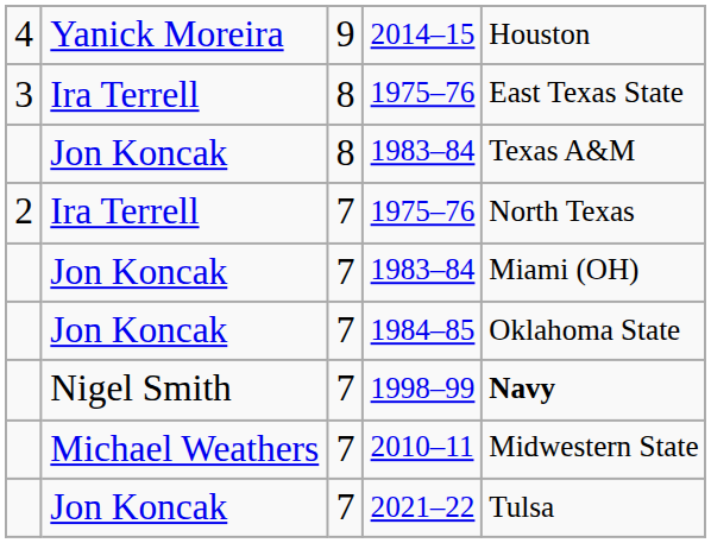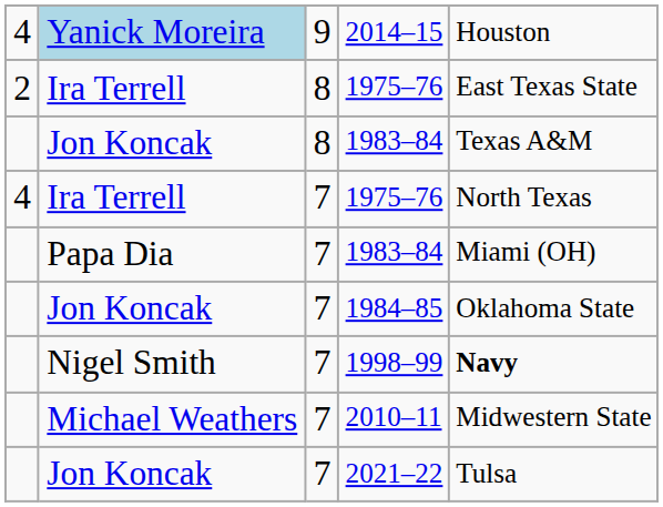 <table class="wikitable">
 <tr>
 </tr>
 <tr>
 <td>4</td>
-<td><a href='#'>Yanick Moreira</a></td>
+<td style="background: lightblue;"><a href='#'>Yanick Moreira</a></td>
 <td>9</td>
 <td style="font-size:80%;"><a href='#'>2014–15</a></td>
 <td style="font-size:80%;">Houston</td>
 </tr>
 <tr>
-<td>3</td>
+<td>2</td>
 <td><a href='#'>Ira Terrell</a></td>
 <td>8</td>
 <td style="font-size:80%;"><a href='#'>1975–76</a></td>
 <td style="font-size:80%;">East Texas State</td>
 </tr>
 <tr>
 <td></td>
 <td><a href='#'>Jon Koncak</a></td>
 <td>8</td>
 <td style="font-size:80%;"><a href='#'>1983–84</a></td>
 <td style="font-size:80%;">Texas A&M</td>
 </tr>
 <tr>
-<td>2</td>
+<td>4</td>
 <td><a href='#'>Ira Terrell</a></td>
 <td>7</td>
 <td style="font-size:80%;"><a href='#'>1975–76</a></td>
 <td style="font-size:80%;">North Texas</td>
 </tr>
 <tr>
 <td></td>
-<td><a href='#'>Jon Koncak</a></td>
+<td>Papa Dia</td>
 <td>7</td>
 <td style="font-size:80%;"><a href='#'>1983–84</a></td>
 <td style="font-size:80%;">Miami (OH)</td>
 </tr>
 <tr>
 <td></td>
 <td><a href='#'>Jon Koncak</a></td>
 <td>7</td>
 <td style="font-size:80%;"><a href='#'>1984–85</a></td>
 <td style="font-size:80%;">Oklahoma State</td>
 </tr>
 <tr>
 <td></td>
 <td>Nigel Smith</td>
 <td>7</td>
 <td style="font-size:80%;"><a href='#'>1998–99</a></td>
 <td style="font-size:80%;"><strong>Navy</strong></td>
 </tr>
 <tr>
 <td></td>
 <td><a href='#'>Michael Weathers</a></td>
 <td>7</td>
 <td style="font-size:80%;"><a href='#'>2010–11</a></td>
 <td style="font-size:80%;">Midwestern State</td>
 </tr>
 <tr>
 <td></td>
 <td><a href='#'>Jon Koncak</a></td>
 <td>7</td>
 <td style="font-size:80%;"><a href='#'>2021–22</a></td>
 <td style="font-size:80%;">Tulsa</td>
 </tr>
 </table>
